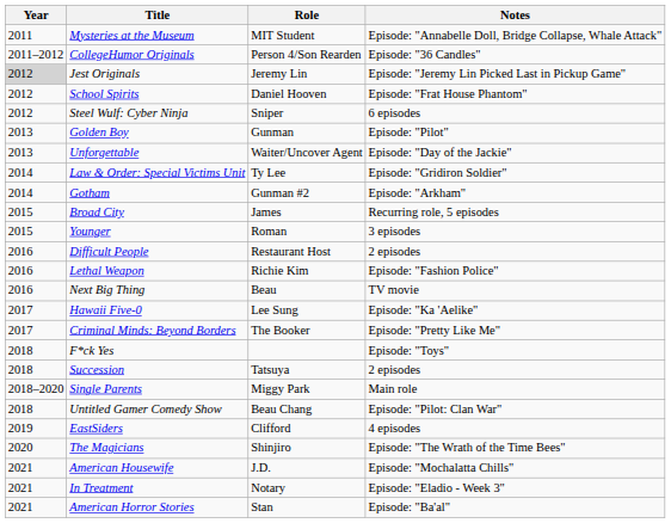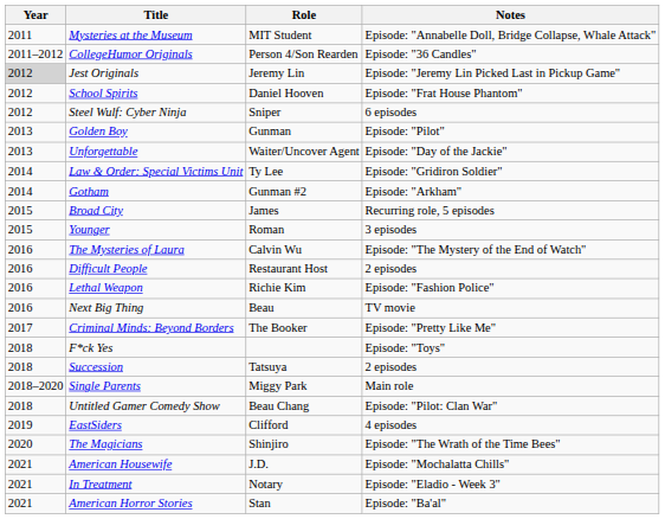 <table class = "wikitable sortable">
 <tr>
 <th>Year</th>
 <th>Title</th>
 <th>Role</th>
 <th>Notes</th>
 </tr>
 <tr>
 <td>2011</td>
 <td><em><a href='#'>Mysteries at the Museum</a></em></td>
 <td>MIT Student</td>
 <td>Episode: "Annabelle Doll, Bridge Collapse, Whale Attack"</td>
 </tr>
 <tr>
 <td>2011–2012</td>
 <td><em><a href='#'>CollegeHumor Originals</a></em></td>
 <td>Person 4/Son Rearden</td>
 <td>Episode: "36 Candles"</td>
 </tr>
 <tr>
 <td style="background: lightgrey;">2012</td>
 <td><em>Jest Originals</em></td>
 <td>Jeremy Lin</td>
 <td>Episode: "Jeremy Lin Picked Last in Pickup Game"</td>
 </tr>
 <tr>
 <td>2012</td>
 <td><em><a href='#'>School Spirits</a></em></td>
 <td>Daniel Hooven</td>
 <td>Episode: "Frat House Phantom"</td>
 </tr>
 <tr>
 <td>2012</td>
 <td><em>Steel Wulf: Cyber Ninja</em></td>
 <td>Sniper</td>
 <td>6 episodes</td>
 </tr>
 <tr>
 <td>2013</td>
 <td><em><a href='#'>Golden Boy</a></em></td>
 <td>Gunman</td>
 <td>Episode: "Pilot"</td>
 </tr>
 <tr>
 <td>2013</td>
 <td><em><a href='#'>Unforgettable</a></em></td>
 <td>Waiter/Uncover Agent</td>
 <td>Episode: "Day of the Jackie"</td>
 </tr>
 <tr>
 <td>2014</td>
 <td><em><a href='#'>Law & Order: Special Victims Unit</a></em></td>
 <td>Ty Lee</td>
 <td>Episode: "Gridiron Soldier"</td>
 </tr>
 <tr>
 <td>2014</td>
 <td><em><a href='#'>Gotham</a></em></td>
 <td>Gunman #2</td>
 <td>Episode: "Arkham"</td>
 </tr>
 <tr>
 <td>2015</td>
 <td><em><a href='#'>Broad City</a></em></td>
 <td>James</td>
 <td>Recurring role, 5 episodes</td>
 </tr>
 <tr>
 <td>2015</td>
 <td><em><a href='#'>Younger</a></em></td>
 <td>Roman</td>
 <td>3 episodes</td>
 </tr>
 <tr>
 <td>2016</td>
+<td><em><a href='#'>The Mysteries of Laura</a></em></td>
+<td>Calvin Wu</td>
+<td>Episode: "The Mystery of the End of Watch"</td>
+</tr>
+<tr>
+<td>2016</td>
 <td><em><a href='#'>Difficult People</a></em></td>
 <td>Restaurant Host</td>
 <td>2 episodes</td>
 </tr>
 <tr>
 <td>2016</td>
 <td><em><a href='#'>Lethal Weapon</a></em></td>
 <td>Richie Kim</td>
 <td>Episode: "Fashion Police"</td>
 </tr>
 <tr>
 <td>2016</td>
 <td><em>Next Big Thing</em></td>
 <td>Beau</td>
 <td>TV movie</td>
-</tr>
-<tr>
-<td>2017</td>
-<td><em><a href='#'>Hawaii Five-0</a></em></td>
-<td>Lee Sung</td>
-<td>Episode: "Ka 'Aelike"</td>
 </tr>
 <tr>
 <td>2017</td>
 <td><em><a href='#'>Criminal Minds: Beyond Borders</a></em></td>
 <td>The Booker</td>
 <td>Episode: "Pretty Like Me"</td>
 </tr>
 <tr>
 <td>2018</td>
 <td><em>F*ck Yes</em></td>
 <td></td>
 <td>Episode: "Toys"</td>
 </tr>
 <tr>
 <td>2018</td>
 <td><em><a href='#'>Succession</a></em></td>
 <td>Tatsuya</td>
 <td>2 episodes</td>
 </tr>
 <tr>
 <td>2018–2020</td>
 <td><em><a href='#'>Single Parents</a></em></td>
 <td>Miggy Park</td>
 <td>Main role</td>
 </tr>
 <tr>
 <td>2018</td>
 <td><em>Untitled Gamer Comedy Show</em></td>
 <td>Beau Chang</td>
 <td>Episode: "Pilot: Clan War"</td>
 </tr>
 <tr>
 <td>2019</td>
 <td><em><a href='#'>EastSiders</a></em></td>
 <td>Clifford</td>
 <td>4 episodes</td>
 </tr>
 <tr>
 <td>2020</td>
 <td><em><a href='#'>The Magicians</a></em></td>
 <td>Shinjiro</td>
 <td>Episode: "The Wrath of the Time Bees"</td>
 </tr>
 <tr>
 <td>2021</td>
 <td><em><a href='#'>American Housewife</a></em></td>
 <td>J.D.</td>
 <td>Episode: "Mochalatta Chills"</td>
 </tr>
 <tr>
 <td>2021</td>
 <td><em><a href='#'>In Treatment</a></em></td>
 <td>Notary</td>
 <td>Episode: "Eladio - Week 3"</td>
 </tr>
 <tr>
 <td>2021</td>
 <td><em><a href='#'>American Horror Stories</a></em></td>
 <td>Stan</td>
 <td>Episode: "Ba'al"</td>
 </tr>
 </table>
